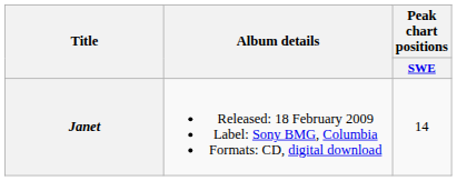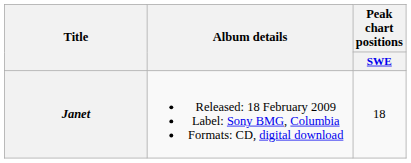 <table class="wikitable plainrowheaders" style="text-align:center;">
 <tr>
 <th scope="col" rowspan="2" style="width:11em;">Title</th>
 <th scope="col" rowspan="2" style="width:16em;">Album details</th>
 <th scope="col" colspan="1">Peak chart positions</th>
 </tr>
 <tr>
 <th scope="col" style="width:3em;font-size:90%;"><a href='#'>SWE</a><br></th>
 </tr>
 <tr>
 <th scope="row"><em>Janet</em></th>
 <td><br><ul><li>Released: 18 February 2009</li><li>Label: <a href='#'>Sony BMG</a>, <a href='#'>Columbia</a></li><li>Formats: CD, <a href='#'>digital download</a></li></ul></td>
-<td>14</td>
+<td>18</td>
 </tr>
 </table>
